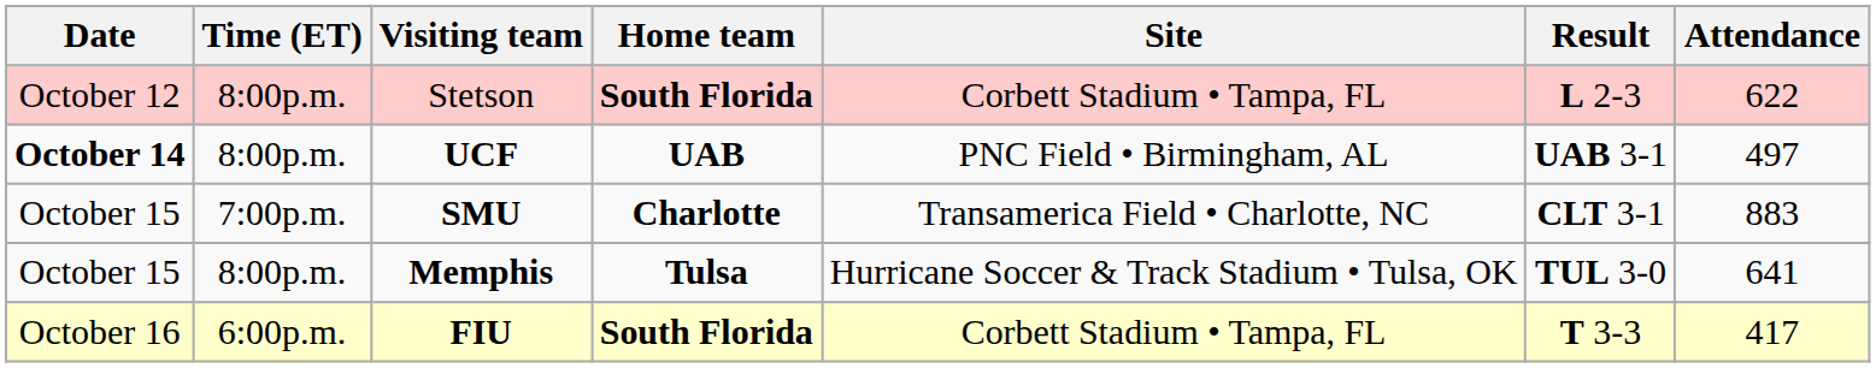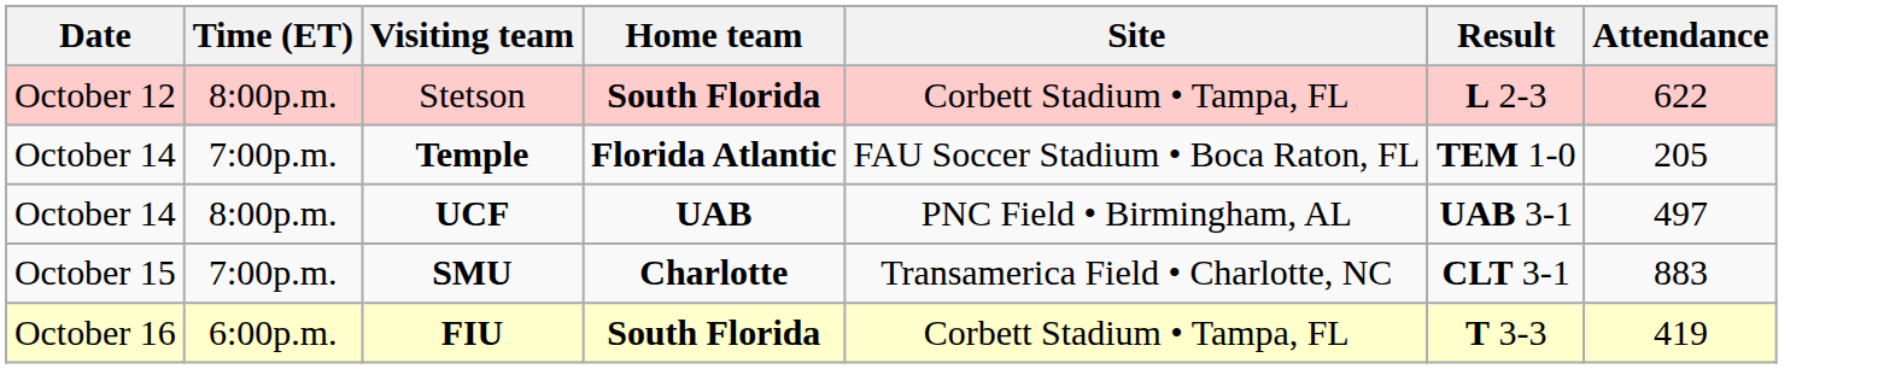 <table class="wikitable" style="font-size:95%; text-align: center;">
 <tr>
 <th>Date</th>
 <th>Time (ET)</th>
 <th>Visiting team</th>
 <th>Home team</th>
 <th>Site</th>
 <th>Result</th>
 <th>Attendance</th>
 </tr>
 <tr style="background:#fcc;">
 <td>October 12</td>
 <td>8:00p.m.</td>
 <td>Stetson</td>
 <td><strong>South Florida</strong></td>
 <td>Corbett Stadium • Tampa, FL</td>
 <td><strong>L</strong> 2-3</td>
 <td>622</td>
 </tr>
 <tr>
-<td><strong>October 14</strong></td>
+<td>October 14</td>
+<td>7:00p.m.</td>
+<td><strong>Temple</strong></td>
+<td><strong>Florida Atlantic</strong></td>
+<td>FAU Soccer Stadium • Boca Raton, FL</td>
+<td><strong>TEM</strong> 1-0</td>
+<td>205</td>
+</tr>
+<tr>
+<td>October 14</td>
 <td>8:00p.m.</td>
 <td><strong>UCF</strong></td>
 <td><strong>UAB</strong></td>
 <td>PNC Field • Birmingham, AL</td>
 <td><strong>UAB</strong> 3-1</td>
 <td>497</td>
 </tr>
 <tr>
 <td>October 15</td>
 <td>7:00p.m.</td>
 <td><strong>SMU</strong></td>
 <td><strong>Charlotte</strong></td>
 <td>Transamerica Field • Charlotte, NC</td>
 <td><strong>CLT</strong> 3-1</td>
 <td>883</td>
 </tr>
-<tr>
-<td>October 15</td>
-<td>8:00p.m.</td>
-<td><strong>Memphis</strong></td>
-<td><strong>Tulsa</strong></td>
-<td>Hurricane Soccer & Track Stadium • Tulsa, OK</td>
-<td><strong>TUL</strong> 3-0</td>
-<td>641</td>
-</tr>
 <tr style="background:#ffc;">
 <td>October 16</td>
 <td>6:00p.m.</td>
 <td><strong>FIU</strong></td>
 <td><strong>South Florida</strong></td>
 <td>Corbett Stadium • Tampa, FL</td>
 <td><strong>T</strong> 3-3</td>
-<td>417</td>
+<td>419</td>
 </tr>
 </table>
